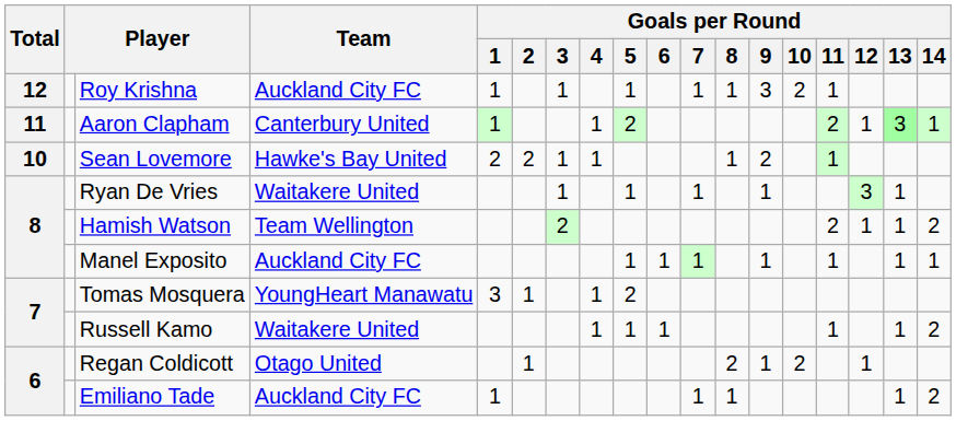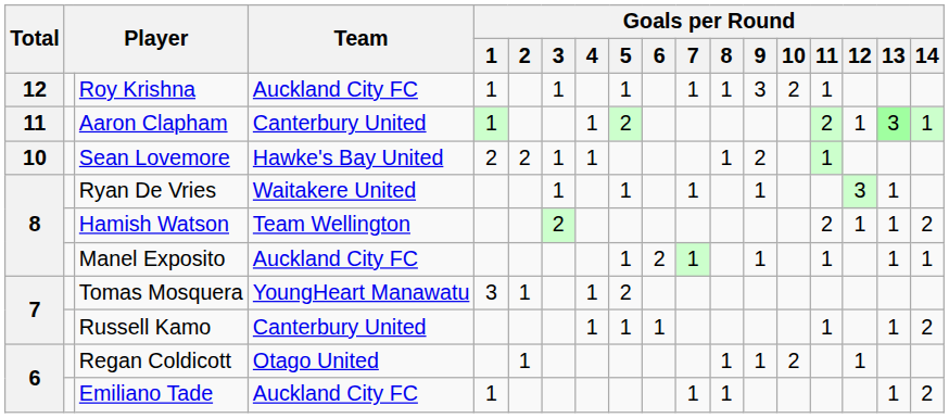 <table class="wikitable" style="text-align:center">
 <tr>
 <th rowspan=2>Total</th>
 <th rowspan=2 colspan=2>Player</th>
 <th rowspan=2>Team</th>
 <th colspan=27>Goals per Round</th>
 </tr>
 <tr>
 <th> 1 </th>
 <th> 2 </th>
 <th> 3 </th>
 <th> 4 </th>
 <th> 5 </th>
 <th> 6 </th>
 <th> 7 </th>
 <th> 8 </th>
 <th> 9 </th>
 <th>10</th>
 <th>11</th>
 <th>12</th>
 <th>13</th>
 <th>14</th>
 </tr>
 <tr>
 <th rowspan="1">12</th>
 <td></td>
 <td style="text-align:left;"><a href='#'>Roy Krishna</a></td>
 <td style="text-align:left;"><a href='#'>Auckland City FC</a></td>
 <td>1</td>
 <td></td>
 <td>1</td>
 <td></td>
 <td>1</td>
 <td></td>
 <td>1</td>
 <td>1</td>
 <td>3</td>
 <td>2</td>
 <td>1</td>
 <td></td>
 <td></td>
 <td></td>
 </tr>
 <tr>
 <th rowspan="1">11</th>
 <td></td>
 <td style="text-align:left;"><a href='#'>Aaron Clapham</a></td>
 <td style="text-align:left;"><a href='#'>Canterbury United</a></td>
 <td style="background:#ccffcc;">1</td>
 <td></td>
 <td></td>
 <td>1</td>
 <td style="background:#ccffcc;">2</td>
 <td></td>
 <td></td>
 <td></td>
 <td></td>
 <td></td>
 <td style="background:#ccffcc;">2</td>
 <td>1</td>
 <td style="background:#a0ffa0;">3</td>
 <td style="background:#ccffcc;">1</td>
 </tr>
 <tr>
 <th rowspan="1">10</th>
 <td></td>
 <td style="text-align:left;"><a href='#'>Sean Lovemore</a></td>
 <td style="text-align:left;"><a href='#'>Hawke's Bay United</a></td>
 <td>2</td>
 <td>2</td>
 <td>1</td>
 <td>1</td>
 <td></td>
 <td></td>
 <td></td>
 <td>1</td>
 <td>2</td>
 <td></td>
 <td style="background:#ccffcc;">1</td>
 <td></td>
 <td></td>
 <td></td>
 </tr>
 <tr>
 <th rowspan="3">8</th>
 <td></td>
 <td style="text-align:left;">Ryan De Vries</td>
 <td style="text-align:left;"><a href='#'>Waitakere United</a></td>
 <td></td>
 <td></td>
 <td>1</td>
 <td></td>
 <td>1</td>
 <td></td>
 <td>1</td>
 <td></td>
 <td>1</td>
 <td></td>
 <td></td>
 <td style="background:#ccffcc;">3</td>
 <td>1</td>
 <td></td>
 </tr>
 <tr>
 <td></td>
 <td style="text-align:left;"><a href='#'>Hamish Watson</a></td>
 <td style="text-align:left;"><a href='#'>Team Wellington</a></td>
 <td></td>
 <td></td>
 <td style="background:#ccffcc;">2</td>
 <td></td>
 <td></td>
 <td></td>
 <td></td>
 <td></td>
 <td></td>
 <td></td>
 <td>2</td>
 <td>1</td>
 <td>1</td>
 <td>2</td>
 </tr>
 <tr>
 <td></td>
 <td style="text-align:left;">Manel Exposito</td>
 <td style="text-align:left;"><a href='#'>Auckland City FC</a></td>
 <td></td>
 <td></td>
 <td></td>
 <td></td>
 <td>1</td>
-<td>1</td>
+<td>2</td>
 <td style="background:#ccffcc;">1</td>
 <td></td>
 <td>1</td>
 <td></td>
 <td>1</td>
 <td></td>
 <td>1</td>
 <td>1</td>
 </tr>
 <tr>
 <th rowspan="2">7</th>
 <td></td>
 <td style="text-align:left;">Tomas Mosquera</td>
 <td style="text-align:left;"><a href='#'>YoungHeart Manawatu</a></td>
 <td>3</td>
 <td>1</td>
 <td></td>
 <td>1</td>
 <td>2</td>
 <td></td>
 <td></td>
 <td></td>
 <td></td>
 <td></td>
 <td></td>
 <td></td>
 <td></td>
 <td></td>
 </tr>
 <tr>
 <td></td>
 <td style="text-align:left;">Russell Kamo</td>
-<td style="text-align:left;"><a href='#'>Waitakere United</a></td>
+<td style="text-align:left;"><a href='#'>Canterbury United</a></td>
 <td></td>
 <td></td>
 <td></td>
 <td>1</td>
 <td>1</td>
 <td>1</td>
 <td></td>
 <td></td>
 <td></td>
 <td></td>
 <td>1</td>
 <td></td>
 <td>1</td>
 <td>2</td>
 </tr>
 <tr>
 <th rowspan="2">6</th>
 <td></td>
 <td style="text-align:left;">Regan Coldicott</td>
 <td style="text-align:left;"><a href='#'>Otago United</a></td>
 <td></td>
 <td>1</td>
 <td></td>
 <td></td>
 <td></td>
 <td></td>
 <td></td>
-<td>2</td>
+<td>1</td>
 <td>1</td>
 <td>2</td>
 <td></td>
 <td>1</td>
 <td></td>
 <td></td>
 </tr>
 <tr>
 <td></td>
 <td style="text-align:left;"><a href='#'>Emiliano Tade</a></td>
 <td style="text-align:left;"><a href='#'>Auckland City FC</a></td>
 <td>1</td>
 <td></td>
 <td></td>
 <td></td>
 <td></td>
 <td></td>
 <td>1</td>
 <td>1</td>
 <td></td>
 <td></td>
 <td></td>
 <td></td>
 <td>1</td>
 <td>2</td>
 </tr>
 </table>
